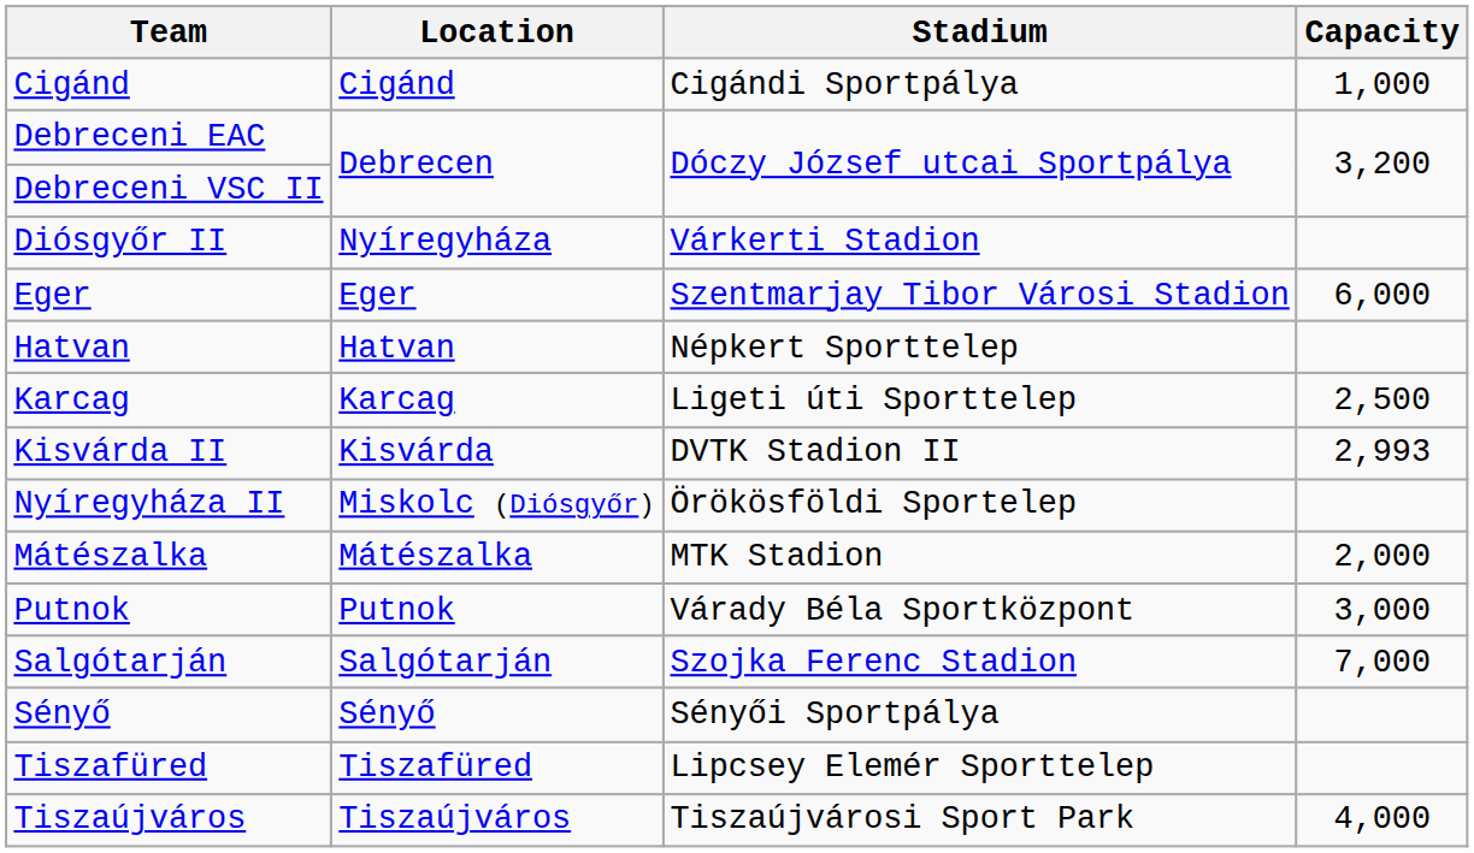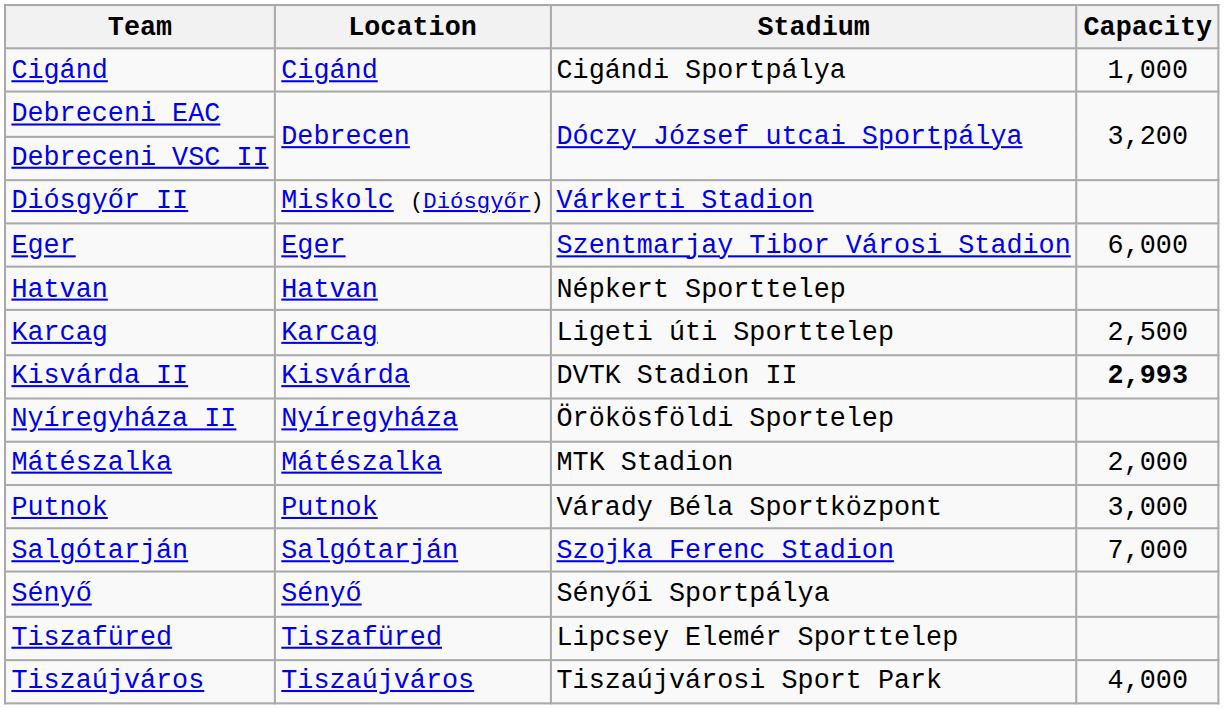 <table class="wikitable sortable">
 <tr>
 <th>Team</th>
 <th>Location</th>
 <th>Stadium</th>
 <th>Capacity</th>
 </tr>
 <tr>
 <td><a href='#'>Cigánd</a></td>
 <td><a href='#'>Cigánd</a></td>
 <td>Cigándi Sportpálya</td>
 <td align="center">1,000</td>
 </tr>
 <tr>
 <td><a href='#'>Debreceni EAC</a></td>
 <td rowspan="2"><a href='#'>Debrecen</a></td>
 <td rowspan="2"><a href='#'>Dóczy József utcai Sportpálya</a></td>
 <td rowspan="2" align="center">3,200</td>
 </tr>
 <tr>
 <td><a href='#'>Debreceni VSC II</a></td>
 </tr>
 <tr>
 <td><a href='#'>Diósgyőr II</a></td>
-<td><a href='#'>Nyíregyháza</a></td>
+<td><a href='#'>Miskolc</a> <small>(<a href='#'>Diósgyőr</a>)</small></td>
 <td><a href='#'>Várkerti Stadion</a></td>
 <td align="center"></td>
 </tr>
 <tr>
 <td><a href='#'>Eger</a></td>
 <td><a href='#'>Eger</a></td>
 <td><a href='#'>Szentmarjay Tibor Városi Stadion</a></td>
 <td align="center">6,000</td>
 </tr>
 <tr>
 <td><a href='#'>Hatvan</a></td>
 <td><a href='#'>Hatvan</a></td>
 <td>Népkert Sporttelep</td>
 <td align="center"></td>
 </tr>
 <tr>
 <td><a href='#'>Karcag</a></td>
 <td><a href='#'>Karcag</a></td>
 <td>Ligeti úti Sporttelep</td>
 <td align="center">2,500</td>
 </tr>
 <tr>
 <td><a href='#'>Kisvárda II</a></td>
 <td><a href='#'>Kisvárda</a></td>
 <td>DVTK Stadion II</td>
-<td align="center">2,993</td>
+<td align="center"><strong>2,993</strong></td>
 </tr>
 <tr>
 <td><a href='#'>Nyíregyháza II</a></td>
-<td><a href='#'>Miskolc</a> <small>(<a href='#'>Diósgyőr</a>)</small></td>
+<td><a href='#'>Nyíregyháza</a></td>
 <td>Örökösföldi Sportelep</td>
 <td align="center"></td>
 </tr>
 <tr>
 <td><a href='#'>Mátészalka</a></td>
 <td><a href='#'>Mátészalka</a></td>
 <td>MTK Stadion</td>
 <td align="center">2,000</td>
 </tr>
 <tr>
 <td><a href='#'>Putnok</a></td>
 <td><a href='#'>Putnok</a></td>
 <td>Várady Béla Sportközpont</td>
 <td align="center">3,000</td>
 </tr>
 <tr>
 <td><a href='#'>Salgótarján</a></td>
 <td><a href='#'>Salgótarján</a></td>
 <td><a href='#'>Szojka Ferenc Stadion</a></td>
 <td align="center">7,000</td>
 </tr>
 <tr>
 <td><a href='#'>Sényő</a></td>
 <td><a href='#'>Sényő</a></td>
 <td>Sényői Sportpálya</td>
 <td align="center"></td>
 </tr>
 <tr>
 <td><a href='#'>Tiszafüred</a></td>
 <td><a href='#'>Tiszafüred</a></td>
 <td>Lipcsey Elemér Sporttelep</td>
 <td align="center"></td>
 </tr>
 <tr>
 <td><a href='#'>Tiszaújváros</a></td>
 <td><a href='#'>Tiszaújváros</a></td>
 <td>Tiszaújvárosi Sport Park</td>
 <td align="center">4,000</td>
 </tr>
 </table>
